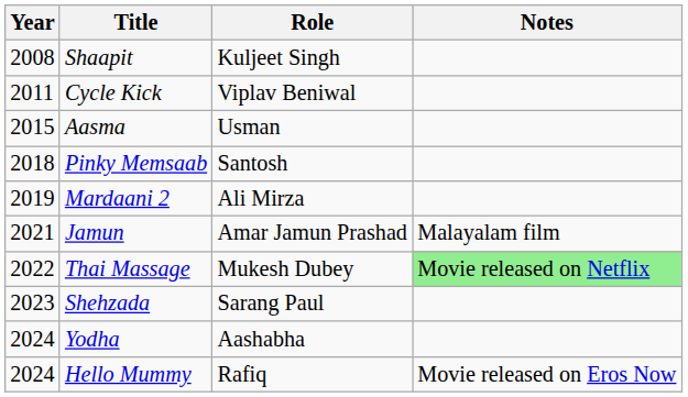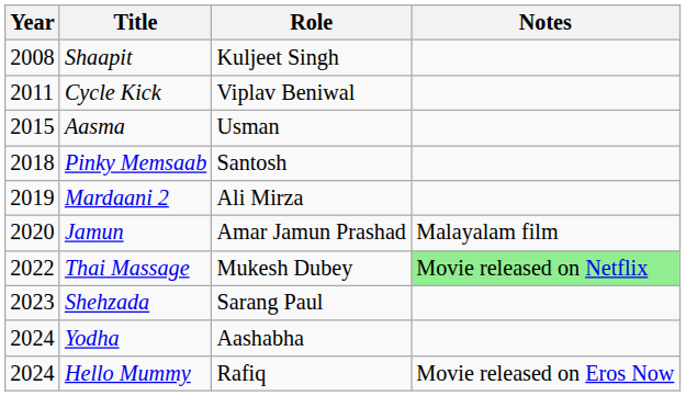 <table class="wikitable sortable">
 <tr>
 <th scope="col">Year</th>
 <th scope="col">Title</th>
 <th scope="col">Role</th>
 <th scope="col" class="unsortable">Notes</th>
 </tr>
 <tr>
 <td>2008</td>
 <td><em>Shaapit</em></td>
 <td>Kuljeet Singh</td>
 <td></td>
 </tr>
 <tr>
 <td>2011</td>
 <td><em>Cycle Kick</em></td>
 <td>Viplav Beniwal</td>
 <td></td>
 </tr>
 <tr>
 <td>2015</td>
 <td><em>Aasma</em></td>
 <td>Usman</td>
 <td></td>
 </tr>
 <tr>
 <td>2018</td>
 <td><em><a href='#'>Pinky Memsaab</a></em></td>
 <td>Santosh</td>
 <td></td>
 </tr>
 <tr>
 <td>2019</td>
 <td><em><a href='#'>Mardaani 2</a></em></td>
 <td>Ali Mirza</td>
 <td></td>
 </tr>
 <tr>
-<td>2021</td>
+<td>2020</td>
 <td><em><a href='#'>Jamun</a></em></td>
 <td>Amar Jamun Prashad</td>
 <td>Malayalam film</td>
 </tr>
 <tr>
 <td>2022</td>
 <td><em><a href='#'>Thai Massage</a></em></td>
 <td>Mukesh Dubey</td>
 <td style="background: lightgreen;">Movie released on <a href='#'>Netflix</a></td>
 </tr>
 <tr>
 <td>2023</td>
 <td><em><a href='#'>Shehzada</a></em></td>
 <td>Sarang Paul</td>
 <td></td>
 </tr>
 <tr>
 <td>2024</td>
 <td><em><a href='#'>Yodha</a></em></td>
 <td>Aashabha</td>
 <td></td>
 </tr>
 <tr>
 <td>2024</td>
 <td><em><a href='#'>Hello Mummy</a></em></td>
 <td>Rafiq</td>
 <td>Movie released on <a href='#'>Eros Now</a></td>
 </tr>
 </table>
